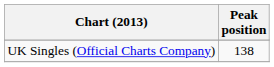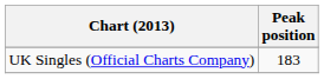 <table class="wikitable">
 <tr>
 <th>Chart (2013)</th>
 <th>Peak<br>position</th>
 </tr>
 <tr>
 </tr>
 <tr>
 <td>UK Singles (<a href='#'>Official Charts Company</a>)</td>
-<td align=center>138</td>
+<td align=center>183</td>
 </tr>
 <tr>
 </tr>
 <tr>
 </tr>
 <tr>
 </tr>
 <tr>
 </tr>
 </table>
